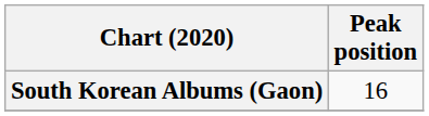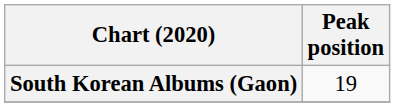 <table class="wikitable plainrowheaders" style="text-align:center;">
 <tr>
 <th>Chart (2020)</th>
 <th>Peak<br>position</th>
 </tr>
 <tr>
 <th scope="row">South Korean Albums (Gaon)</th>
-<td>16</td>
+<td>19</td>
 </tr>
 <tr>
 </tr>
 </table>
